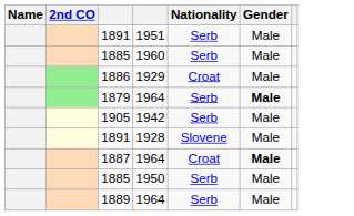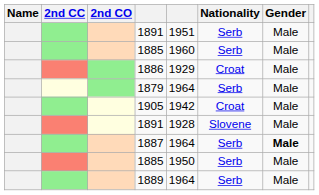 <table class="wikitable sortable" style=text-align:center>
 <tr>
 <th scope="col">Name</th>
+<th scope="col"><a href='#'>2nd CC</a></th>
 <th scope="col"><a href='#'>2nd CO</a></th>
 <th scope="col"></th>
 <th scope="col"></th>
 <th scope="col">Nationality</th>
 <th scope="col">Gender</th>
 <th scope="col" class="unsortable"></th>
 </tr>
 <tr>
 <th align="center" scope="row" style="font-weight:normal;"></th>
+<td bgcolor = LightGreen></td>
 <td bgcolor = PeachPuff></td>
 <td>1891</td>
 <td>1951</td>
 <td><a href='#'>Serb</a></td>
 <td>Male</td>
 <td></td>
 </tr>
 <tr>
 <th align="center" scope="row" style="font-weight:normal;"></th>
+<td bgcolor = LightGreen></td>
 <td bgcolor = PeachPuff></td>
 <td>1885</td>
 <td>1960</td>
 <td><a href='#'>Serb</a></td>
 <td>Male</td>
 <td></td>
 </tr>
 <tr>
 <th align="center" scope="row" style="font-weight:normal;"></th>
+<td bgcolor = Salmon></td>
 <td bgcolor = LightGreen></td>
 <td>1886</td>
 <td>1929</td>
 <td><a href='#'>Croat</a></td>
 <td>Male</td>
 <td></td>
 </tr>
 <tr>
 <th align="center" scope="row" style="font-weight:normal;"></th>
+<td bgcolor = LightYellow></td>
 <td bgcolor = LightGreen></td>
 <td>1879</td>
 <td>1964</td>
-<td><a href='#'>Serb</a></td>
-<td><strong>Male</strong></td>
-<td></td>
-</tr>
-<tr>
-<th align="center" scope="row" style="font-weight:normal;"></th>
-<td bgcolor = LightYellow></td>
-<td>1905</td>
-<td>1942</td>
 <td><a href='#'>Serb</a></td>
 <td>Male</td>
 <td></td>
 </tr>
 <tr>
 <th align="center" scope="row" style="font-weight:normal;"></th>
+<td bgcolor = LightGreen></td>
+<td bgcolor = LightYellow></td>
+<td>1905</td>
+<td>1942</td>
+<td><a href='#'>Croat</a></td>
+<td>Male</td>
+<td></td>
+</tr>
+<tr>
+<th align="center" scope="row" style="font-weight:normal;"></th>
+<td bgcolor = Salmon></td>
 <td bgcolor = LightYellow></td>
 <td>1891</td>
 <td>1928</td>
 <td><a href='#'>Slovene</a></td>
 <td>Male</td>
 <td></td>
 </tr>
 <tr>
 <th align="center" scope="row" style="font-weight:normal;"></th>
+<td bgcolor = LightGreen></td>
 <td bgcolor = PeachPuff></td>
 <td>1887</td>
 <td>1964</td>
-<td><a href='#'>Croat</a></td>
+<td><a href='#'>Serb</a></td>
 <td><strong>Male</strong></td>
 <td></td>
 </tr>
 <tr>
 <th align="center" scope="row" style="font-weight:normal;"></th>
+<td bgcolor = Salmon></td>
 <td bgcolor = PeachPuff></td>
 <td>1885</td>
 <td>1950</td>
 <td><a href='#'>Serb</a></td>
 <td>Male</td>
 <td></td>
 </tr>
 <tr>
 <th align="center" scope="row" style="font-weight:normal;"></th>
+<td bgcolor = LightGreen></td>
 <td bgcolor = PeachPuff></td>
 <td>1889</td>
 <td>1964</td>
 <td><a href='#'>Serb</a></td>
 <td>Male</td>
 <td></td>
 </tr>
 </table>
